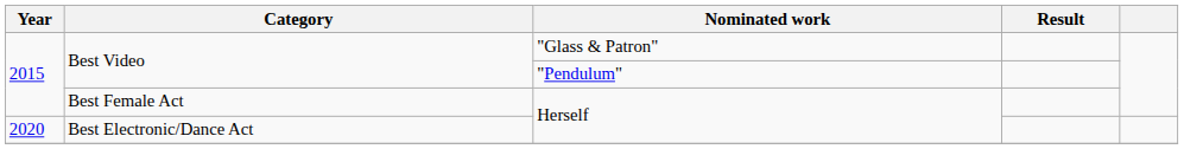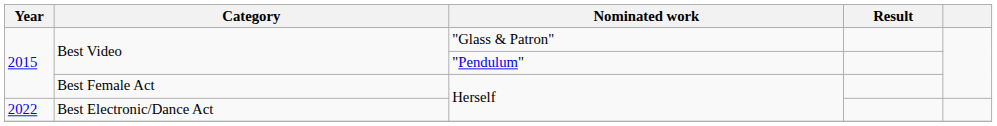 <table class="wikitable" style="width:85%;">
 <tr>
 <th width=5%>Year</th>
 <th style="width:40%;">Category</th>
 <th style="width:40%;">Nominated work</th>
 <th style="width:10%;">Result</th>
 <th width=5%></th>
 </tr>
 <tr>
 <td rowspan="3"><a href='#'>2015</a></td>
 <td rowspan="2">Best Video</td>
 <td>"Glass & Patron"</td>
 <td></td>
 <td rowspan=3></td>
 </tr>
 <tr>
 <td>"<a href='#'>Pendulum</a>"</td>
 <td></td>
 </tr>
 <tr>
 <td>Best Female Act</td>
 <td rowspan="2">Herself</td>
 <td></td>
 </tr>
 <tr>
-<td><a href='#'>2020</a></td>
+<td><a href='#'>2022</a></td>
 <td>Best Electronic/Dance Act</td>
 <td></td>
 <td></td>
 </tr>
 <tr>
 </tr>
 </table>
